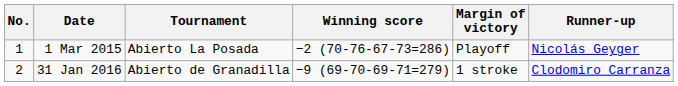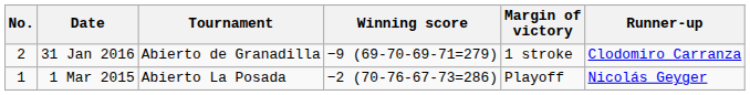 <table class="wikitable" style="font-size:95%;">
 <tr>
 <th>No.</th>
 <th>Date</th>
 <th>Tournament</th>
 <th>Winning score</th>
 <th>Margin of<br>victory</th>
 <th>Runner-up</th>
 </tr>
 <tr>
+<td align=center>2</td>
+<td align=right>31 Jan 2016</td>
+<td>Abierto de Granadilla</td>
+<td>−9 (69-70-69-71=279)</td>
+<td>1 stroke</td>
+<td> <a href='#'>Clodomiro Carranza</a></td>
+</tr>
+<tr>
 <td align=center>1</td>
 <td align=right>1 Mar 2015</td>
 <td>Abierto La Posada</td>
 <td>−2 (70-76-67-73=286)</td>
 <td>Playoff</td>
 <td> <a href='#'>Nicolás Geyger</a></td>
 </tr>
-<tr>
-<td align=center>2</td>
-<td align=right>31 Jan 2016</td>
-<td>Abierto de Granadilla</td>
-<td>−9 (69-70-69-71=279)</td>
-<td>1 stroke</td>
-<td> <a href='#'>Clodomiro Carranza</a></td>
-</tr>
 </table>
